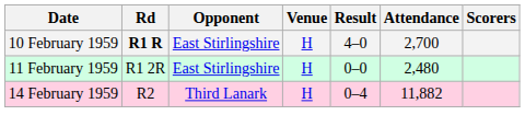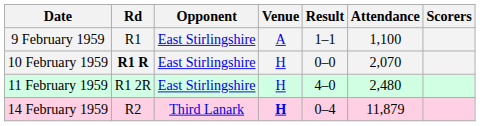 <table class="wikitable sortable" style="font-size:95%; text-align:center">
 <tr>
 <th>Date</th>
 <th>Rd</th>
 <th>Opponent</th>
 <th>Venue</th>
 <th>Result</th>
 <th>Attendance</th>
 <th>Scorers</th>
 </tr>
 <tr bgcolor = "#f3f3f3">
+<td>9 February 1959</td>
+<td>R1</td>
+<td><a href='#'>East Stirlingshire</a></td>
+<td><a href='#'>A</a></td>
+<td>1–1</td>
+<td>1,100</td>
+<td></td>
+</tr>
+<tr bgcolor = "#f3f3f3">
 <td>10 February 1959</td>
 <td><strong>R1 R</strong></td>
 <td><a href='#'>East Stirlingshire</a></td>
 <td><a href='#'>H</a></td>
-<td>4–0</td>
-<td>2,700</td>
+<td>0–0</td>
+<td>2,070</td>
 <td></td>
 </tr>
 <tr bgcolor = "#d0ffe3">
 <td>11 February 1959</td>
 <td>R1 2R</td>
 <td><a href='#'>East Stirlingshire</a></td>
 <td><a href='#'>H</a></td>
-<td>0–0</td>
+<td>4–0</td>
 <td>2,480</td>
 <td></td>
 </tr>
 <tr bgcolor = "#ffd0e3">
 <td>14 February 1959</td>
 <td>R2</td>
 <td><a href='#'>Third Lanark</a></td>
-<td><a href='#'>H</a></td>
+<td><strong><a href='#'>H</a></strong></td>
 <td>0–4</td>
-<td>11,882</td>
+<td>11,879</td>
 <td></td>
 </tr>
 </table>
